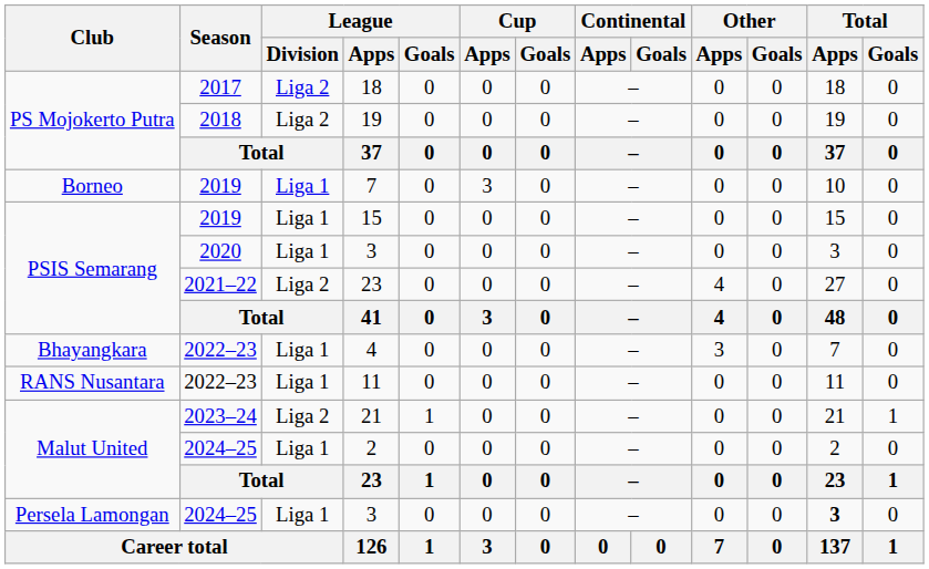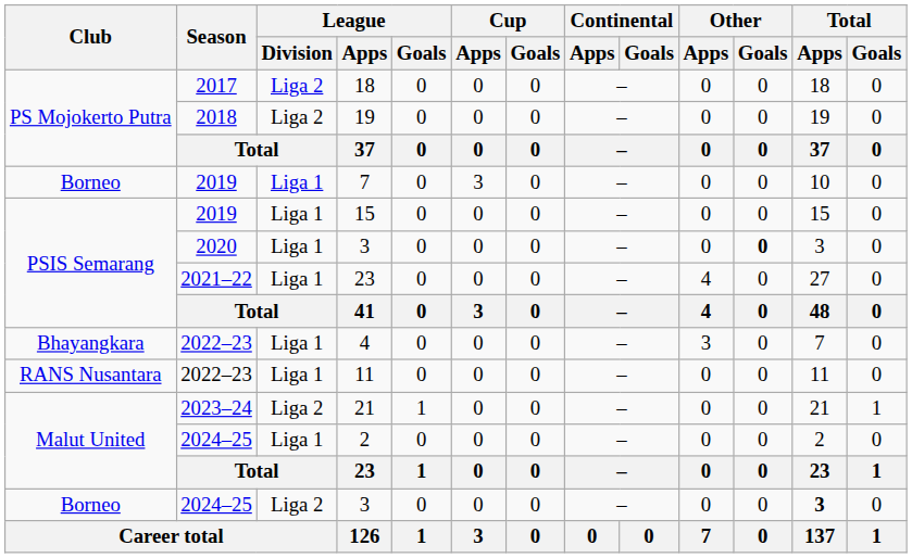 <table class="wikitable" style="text-align:center">
 <tr>
 <th rowspan="2">Club</th>
 <th rowspan="2">Season</th>
 <th colspan="3">League</th>
 <th colspan="2">Cup</th>
 <th colspan="2">Continental</th>
 <th colspan="2">Other</th>
 <th colspan="2">Total</th>
 </tr>
 <tr>
 <th>Division</th>
 <th>Apps</th>
 <th>Goals</th>
 <th>Apps</th>
 <th>Goals</th>
 <th>Apps</th>
 <th>Goals</th>
 <th>Apps</th>
 <th>Goals</th>
 <th>Apps</th>
 <th>Goals</th>
 </tr>
 <tr>
 <td rowspan="3" valign="center"><a href='#'>PS Mojokerto Putra</a></td>
 <td><a href='#'>2017</a></td>
 <td rowspan="1" valign="center"><a href='#'>Liga 2</a></td>
 <td>18</td>
 <td>0</td>
 <td>0</td>
 <td>0</td>
 <td colspan="2">–</td>
 <td>0</td>
 <td>0</td>
 <td>18</td>
 <td>0</td>
 </tr>
 <tr>
 <td><a href='#'>2018</a></td>
 <td rowspan="1" valign="center">Liga 2</td>
 <td>19</td>
 <td>0</td>
 <td>0</td>
 <td>0</td>
 <td colspan="2">–</td>
 <td>0</td>
 <td>0</td>
 <td>19</td>
 <td>0</td>
 </tr>
 <tr>
 <th colspan="2">Total</th>
 <th>37</th>
 <th>0</th>
 <th>0</th>
 <th>0</th>
 <th colspan="2">–</th>
 <th>0</th>
 <th>0</th>
 <th>37</th>
 <th>0</th>
 </tr>
 <tr>
 <td rowspan="1" valign="center"><a href='#'>Borneo</a></td>
 <td><a href='#'>2019</a></td>
 <td><a href='#'>Liga 1</a></td>
 <td>7</td>
 <td>0</td>
 <td>3</td>
 <td>0</td>
 <td colspan="2">–</td>
 <td>0</td>
 <td>0</td>
 <td>10</td>
 <td>0</td>
 </tr>
 <tr>
 <td rowspan="4" valign="center"><a href='#'>PSIS Semarang</a></td>
 <td><a href='#'>2019</a></td>
 <td rowspan="1" valign="center">Liga 1</td>
 <td>15</td>
 <td>0</td>
 <td>0</td>
 <td>0</td>
 <td colspan="2">–</td>
 <td>0</td>
 <td>0</td>
 <td>15</td>
 <td>0</td>
 </tr>
 <tr>
 <td><a href='#'>2020</a></td>
 <td rowspan="1" valign="center">Liga 1</td>
 <td>3</td>
 <td>0</td>
 <td>0</td>
 <td>0</td>
 <td colspan="2">–</td>
 <td>0</td>
-<td>0</td>
+<td><strong>0</strong></td>
 <td>3</td>
 <td>0</td>
 </tr>
 <tr>
 <td><a href='#'>2021–22</a></td>
-<td rowspan="1" valign="center">Liga 2</td>
+<td rowspan="1" valign="center">Liga 1</td>
 <td>23</td>
 <td>0</td>
 <td>0</td>
 <td>0</td>
 <td colspan="2">–</td>
 <td>4</td>
 <td>0</td>
 <td>27</td>
 <td>0</td>
 </tr>
 <tr>
 <th colspan="2">Total</th>
 <th>41</th>
 <th>0</th>
 <th>3</th>
 <th>0</th>
 <th colspan="2">–</th>
 <th>4</th>
 <th>0</th>
 <th>48</th>
 <th>0</th>
 </tr>
 <tr>
 <td><a href='#'>Bhayangkara</a></td>
 <td><a href='#'>2022–23</a></td>
 <td>Liga 1</td>
 <td>4</td>
 <td>0</td>
 <td>0</td>
 <td>0</td>
 <td colspan="2">–</td>
 <td>3</td>
 <td>0</td>
 <td>7</td>
 <td>0</td>
 </tr>
 <tr>
 <td><a href='#'>RANS Nusantara</a></td>
 <td>2022–23</td>
 <td>Liga 1</td>
 <td>11</td>
 <td>0</td>
 <td>0</td>
 <td>0</td>
 <td colspan="2">–</td>
 <td>0</td>
 <td>0</td>
 <td>11</td>
 <td>0</td>
 </tr>
 <tr>
 <td rowspan="3"><a href='#'>Malut United</a></td>
 <td><a href='#'>2023–24</a></td>
 <td rowspan="1" valign="center">Liga 2</td>
 <td>21</td>
 <td>1</td>
 <td>0</td>
 <td>0</td>
 <td colspan="2">–</td>
 <td>0</td>
 <td>0</td>
 <td>21</td>
 <td>1</td>
 </tr>
 <tr>
 <td><a href='#'>2024–25</a></td>
 <td rowspan="1" valign="center">Liga 1</td>
 <td>2</td>
 <td>0</td>
 <td>0</td>
 <td>0</td>
 <td colspan="2">–</td>
 <td>0</td>
 <td>0</td>
 <td>2</td>
 <td>0</td>
 </tr>
 <tr>
 <th colspan="2">Total</th>
 <th>23</th>
 <th>1</th>
 <th>0</th>
 <th>0</th>
 <th colspan="2">–</th>
 <th>0</th>
 <th>0</th>
 <th>23</th>
 <th>1</th>
 </tr>
 <tr>
-<td rowspan="1"><a href='#'>Persela Lamongan</a></td>
+<td rowspan="1" valign="center"><a href='#'>Borneo</a></td>
 <td><a href='#'>2024–25</a></td>
-<td rowspan="1" valign="center">Liga 1</td>
+<td rowspan="1" valign="center">Liga 2</td>
 <td>3</td>
 <td>0</td>
 <td>0</td>
 <td>0</td>
 <td colspan="2">–</td>
 <td>0</td>
 <td>0</td>
 <td><strong>3</strong></td>
 <td>0</td>
 </tr>
 <tr>
 <th colspan="3">Career total</th>
 <th>126</th>
 <th>1</th>
 <th>3</th>
 <th>0</th>
 <th>0</th>
 <th>0</th>
 <th>7</th>
 <th>0</th>
 <th>137</th>
 <th>1</th>
 </tr>
 </table>
